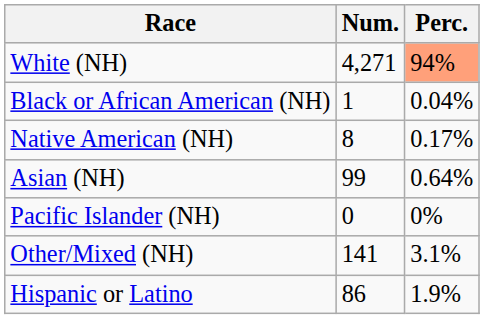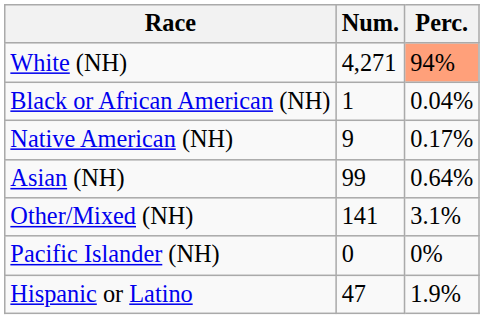 <table class="wikitable">
 <tr>
 <th>Race</th>
 <th>Num.</th>
 <th>Perc.</th>
 </tr>
 <tr>
 <td><a href='#'>White</a> (NH)</td>
 <td>4,271</td>
 <td style="background: lightsalmon;">94%</td>
 </tr>
 <tr>
 <td><a href='#'>Black or African American</a> (NH)</td>
 <td>1</td>
 <td>0.04%</td>
 </tr>
 <tr>
 <td><a href='#'>Native American</a> (NH)</td>
-<td>8</td>
+<td>9</td>
 <td>0.17%</td>
 </tr>
 <tr>
 <td><a href='#'>Asian</a> (NH)</td>
 <td>99</td>
 <td>0.64%</td>
 </tr>
 <tr>
+<td><a href='#'>Other/Mixed</a> (NH)</td>
+<td>141</td>
+<td>3.1%</td>
+</tr>
+<tr>
 <td><a href='#'>Pacific Islander</a> (NH)</td>
 <td>0</td>
 <td>0%</td>
 </tr>
 <tr>
-<td><a href='#'>Other/Mixed</a> (NH)</td>
-<td>141</td>
-<td>3.1%</td>
-</tr>
-<tr>
 <td><a href='#'>Hispanic</a> or <a href='#'>Latino</a></td>
-<td>86</td>
+<td>47</td>
 <td>1.9%</td>
 </tr>
 </table>
